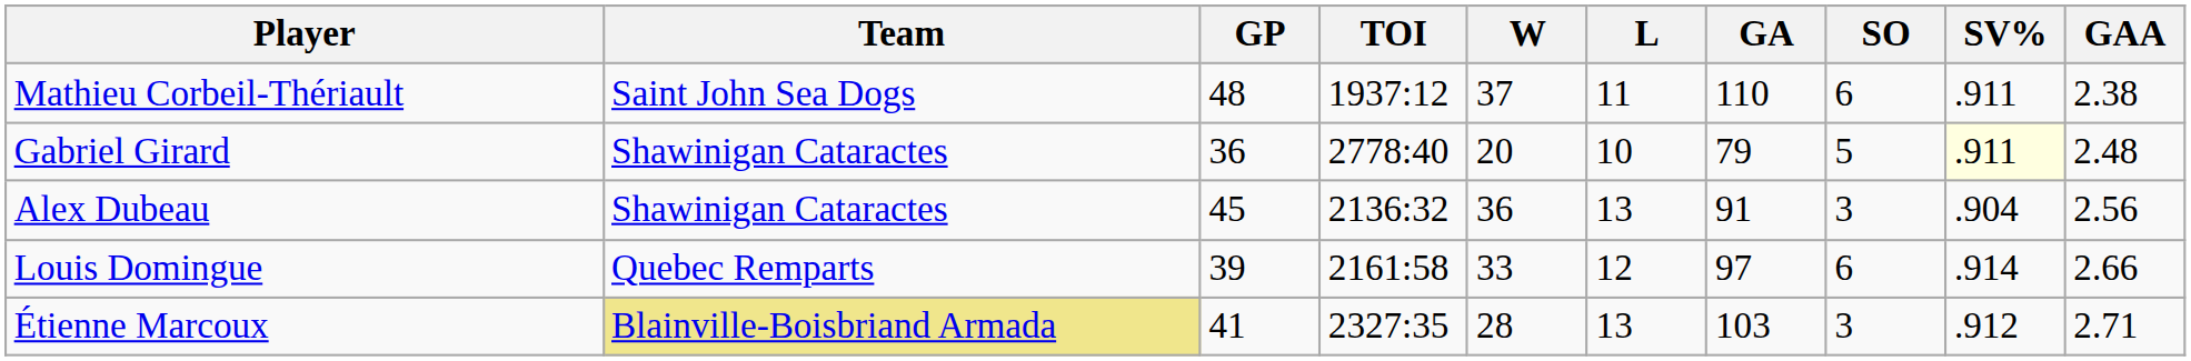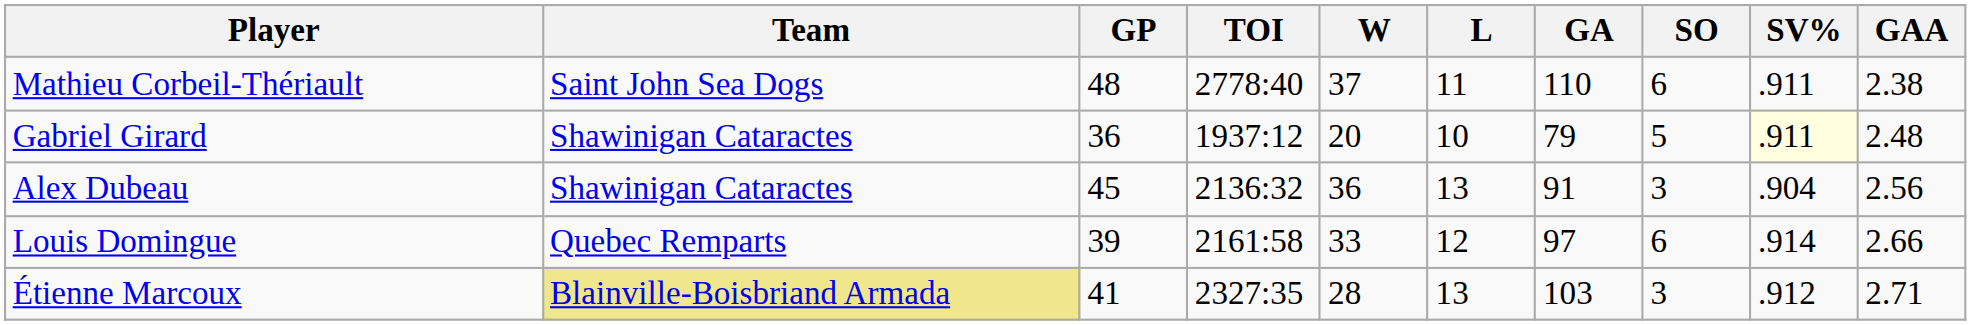 <table class="wikitable" style="width: 75%">
 <tr>
 <th width=25%>Player</th>
 <th width=25%>Team</th>
 <th width=5%>GP</th>
 <th width=5%>TOI</th>
 <th width=5%>W</th>
 <th width=5%>L</th>
 <th width=5%>GA</th>
 <th width=5%>SO</th>
 <th width=5%>SV%</th>
 <th width=5%>GAA</th>
 </tr>
 <tr>
 <td><a href='#'>Mathieu Corbeil-Thériault</a></td>
 <td><a href='#'>Saint John Sea Dogs</a></td>
 <td>48</td>
-<td>1937:12</td>
+<td>2778:40</td>
 <td>37</td>
 <td>11</td>
 <td>110</td>
 <td>6</td>
 <td>.911</td>
 <td>2.38</td>
 </tr>
 <tr>
 <td><a href='#'>Gabriel Girard</a></td>
 <td><a href='#'>Shawinigan Cataractes</a></td>
 <td>36</td>
-<td>2778:40</td>
+<td>1937:12</td>
 <td>20</td>
 <td>10</td>
 <td>79</td>
 <td>5</td>
 <td style="background: lightyellow;">.911</td>
 <td>2.48</td>
 </tr>
 <tr>
 <td><a href='#'>Alex Dubeau</a></td>
 <td><a href='#'>Shawinigan Cataractes</a></td>
 <td>45</td>
 <td>2136:32</td>
 <td>36</td>
 <td>13</td>
 <td>91</td>
 <td>3</td>
 <td>.904</td>
 <td>2.56</td>
 </tr>
 <tr>
 <td><a href='#'>Louis Domingue</a></td>
 <td><a href='#'>Quebec Remparts</a></td>
 <td>39</td>
 <td>2161:58</td>
 <td>33</td>
 <td>12</td>
 <td>97</td>
 <td>6</td>
 <td>.914</td>
 <td>2.66</td>
 </tr>
 <tr>
 <td><a href='#'>Étienne Marcoux</a></td>
 <td style="background: khaki;"><a href='#'>Blainville-Boisbriand Armada</a></td>
 <td>41</td>
 <td>2327:35</td>
 <td>28</td>
 <td>13</td>
 <td>103</td>
 <td>3</td>
 <td>.912</td>
 <td>2.71</td>
 </tr>
 </table>
